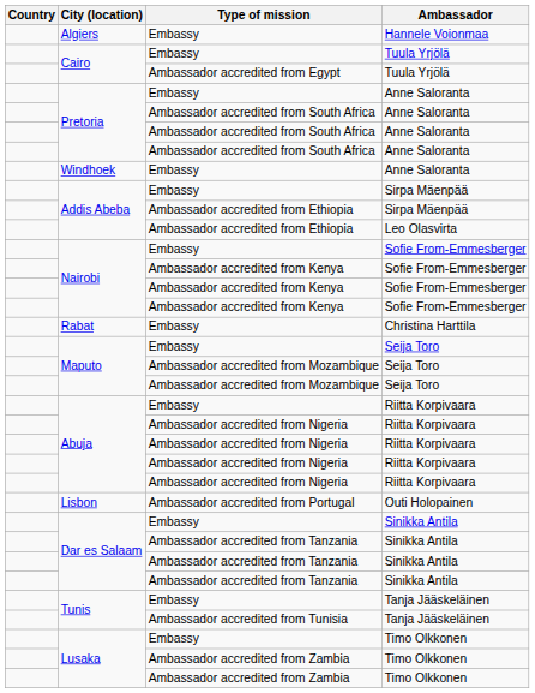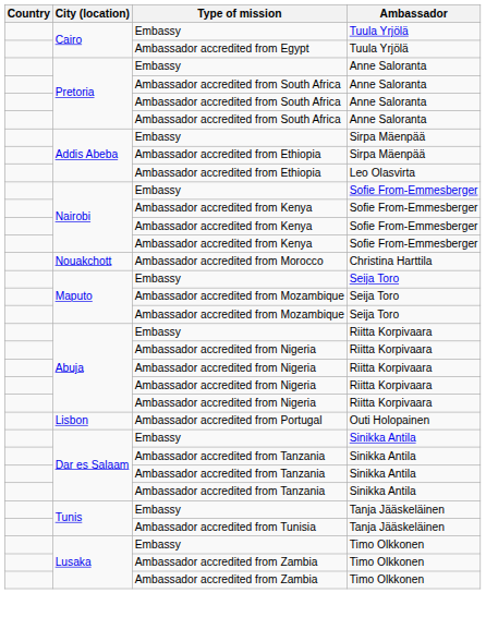 <table class="wikitable sortable">
 <tr>
 <th>Country</th>
 <th>City (location)</th>
 <th>Type of mission</th>
 <th>Ambassador</th>
-</tr>
-<tr>
-<td></td>
-<td><a href='#'>Algiers</a></td>
-<td>Embassy</td>
-<td><a href='#'>Hannele Voionmaa</a></td>
 </tr>
 <tr>
 <td></td>
 <td rowspan="2"><a href='#'>Cairo</a></td>
 <td>Embassy</td>
 <td><a href='#'>Tuula Yrjölä</a></td>
 </tr>
 <tr>
 <td></td>
 <td>Ambassador accredited from  Egypt</td>
 <td>Tuula Yrjölä</td>
 </tr>
 <tr>
 <td></td>
 <td rowspan="4"><a href='#'>Pretoria</a></td>
 <td>Embassy</td>
 <td>Anne Saloranta</td>
 </tr>
 <tr>
 <td></td>
 <td>Ambassador accredited from  South Africa</td>
 <td>Anne Saloranta</td>
 </tr>
 <tr>
 <td></td>
 <td>Ambassador accredited from  South Africa</td>
 <td>Anne Saloranta</td>
 </tr>
 <tr>
 <td></td>
 <td>Ambassador accredited from  South Africa</td>
-<td>Anne Saloranta</td>
-</tr>
-<tr>
-<td></td>
-<td><a href='#'>Windhoek</a></td>
-<td>Embassy</td>
 <td>Anne Saloranta</td>
 </tr>
 <tr>
 <td></td>
 <td rowspan="3"><a href='#'>Addis Abeba</a></td>
 <td>Embassy</td>
 <td>Sirpa Mäenpää</td>
 </tr>
 <tr>
 <td></td>
 <td>Ambassador accredited from  Ethiopia</td>
 <td>Sirpa Mäenpää</td>
 </tr>
 <tr>
 <td></td>
 <td>Ambassador accredited from  Ethiopia</td>
 <td>Leo Olasvirta</td>
 </tr>
 <tr>
 <td></td>
 <td rowspan="4"><a href='#'>Nairobi</a></td>
 <td>Embassy</td>
 <td><a href='#'>Sofie From-Emmesberger</a></td>
 </tr>
 <tr>
 <td></td>
 <td>Ambassador accredited from  Kenya</td>
 <td>Sofie From-Emmesberger</td>
 </tr>
 <tr>
 <td></td>
 <td>Ambassador accredited from  Kenya</td>
 <td>Sofie From-Emmesberger</td>
 </tr>
 <tr>
 <td></td>
 <td>Ambassador accredited from  Kenya</td>
 <td>Sofie From-Emmesberger</td>
 </tr>
 <tr>
 <td></td>
-<td><a href='#'>Rabat</a></td>
-<td>Embassy</td>
+<td><a href='#'>Nouakchott</a></td>
+<td>Ambassador accredited from  Morocco</td>
 <td>Christina Harttila</td>
 </tr>
 <tr>
 <td></td>
 <td rowspan="3"><a href='#'>Maputo</a></td>
 <td>Embassy</td>
 <td><a href='#'>Seija Toro</a></td>
 </tr>
 <tr>
 <td></td>
 <td>Ambassador accredited from  Mozambique</td>
 <td>Seija Toro</td>
 </tr>
 <tr>
 <td></td>
 <td>Ambassador accredited from  Mozambique</td>
 <td>Seija Toro</td>
 </tr>
 <tr>
 <td></td>
 <td rowspan="5"><a href='#'>Abuja</a></td>
 <td>Embassy</td>
 <td>Riitta Korpivaara</td>
 </tr>
 <tr>
 <td></td>
 <td>Ambassador accredited from  Nigeria</td>
 <td>Riitta Korpivaara</td>
 </tr>
 <tr>
 <td></td>
 <td>Ambassador accredited from  Nigeria</td>
 <td>Riitta Korpivaara</td>
 </tr>
 <tr>
 <td></td>
 <td>Ambassador accredited from  Nigeria</td>
 <td>Riitta Korpivaara</td>
 </tr>
 <tr>
 <td></td>
 <td>Ambassador accredited from  Nigeria</td>
 <td>Riitta Korpivaara</td>
 </tr>
 <tr>
 <td></td>
 <td><a href='#'>Lisbon</a></td>
 <td>Ambassador accredited from  Portugal</td>
 <td>Outi Holopainen</td>
 </tr>
 <tr>
 <td></td>
 <td rowspan="4"><a href='#'>Dar es Salaam</a></td>
 <td>Embassy</td>
 <td><a href='#'>Sinikka Antila</a></td>
 </tr>
 <tr>
 <td></td>
 <td>Ambassador accredited from  Tanzania</td>
 <td>Sinikka Antila</td>
 </tr>
 <tr>
 <td></td>
 <td>Ambassador accredited from  Tanzania</td>
 <td>Sinikka Antila</td>
 </tr>
 <tr>
 <td></td>
 <td>Ambassador accredited from  Tanzania</td>
 <td>Sinikka Antila</td>
 </tr>
 <tr>
 <td></td>
 <td rowspan="2"><a href='#'>Tunis</a></td>
 <td>Embassy</td>
 <td>Tanja Jääskeläinen</td>
 </tr>
 <tr>
 <td></td>
 <td>Ambassador accredited from  Tunisia</td>
 <td>Tanja Jääskeläinen</td>
 </tr>
 <tr>
 <td></td>
 <td rowspan="3"><a href='#'>Lusaka</a></td>
 <td>Embassy</td>
 <td>Timo Olkkonen</td>
 </tr>
 <tr>
 <td></td>
 <td>Ambassador accredited from  Zambia</td>
 <td>Timo Olkkonen</td>
 </tr>
 <tr>
 <td></td>
 <td>Ambassador accredited from  Zambia</td>
 <td>Timo Olkkonen</td>
 </tr>
 </table>
